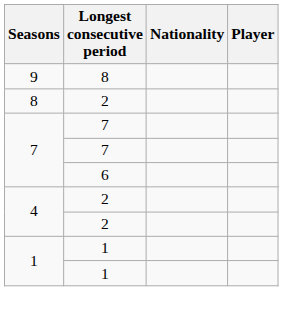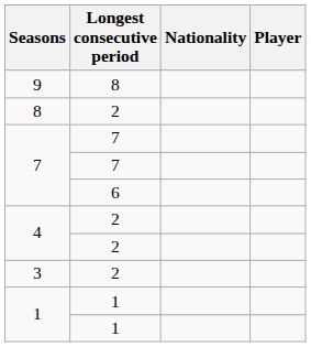 <table class="wikitable sortable">
 <tr>
 <th scope="col">Seasons</th>
 <th scope="col">Longest <br> consecutive <br> period</th>
 <th scope="col">Nationality</th>
 <th scope="col">Player</th>
 </tr>
 <tr>
 <td align=center>9</td>
 <td align=center>8</td>
 <td></td>
 <td></td>
 </tr>
 <tr>
 <td align=center>8</td>
 <td align=center>2</td>
 <td></td>
 <td></td>
 </tr>
 <tr>
 <td rowspan="3" align=center>7</td>
 <td align=center>7</td>
 <td></td>
 <td></td>
 </tr>
 <tr>
 <td align=center>7</td>
 <td></td>
 <td></td>
 </tr>
 <tr>
 <td align=center>6</td>
 <td></td>
 <td></td>
 </tr>
 <tr>
 <td rowspan="2" align=center>4</td>
 <td align=center>2</td>
 <td></td>
 <td></td>
 </tr>
 <tr>
 <td align=center>2</td>
 <td></td>
 <td></td>
 </tr>
 <tr>
+<td align=center>3</td>
+<td align=center>2</td>
+<td></td>
+<td></td>
+</tr>
+<tr>
 <td rowspan="2" align=center>1</td>
 <td align=center>1</td>
 <td></td>
 <td></td>
 </tr>
 <tr>
 <td align=center>1</td>
 <td></td>
 <td></td>
 </tr>
 </table>
